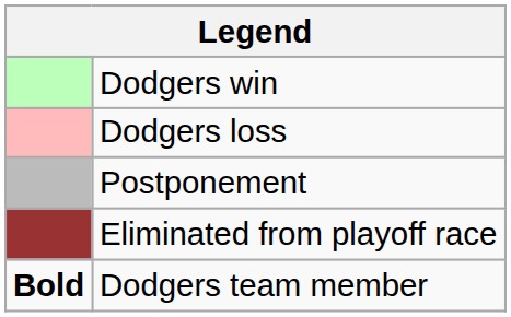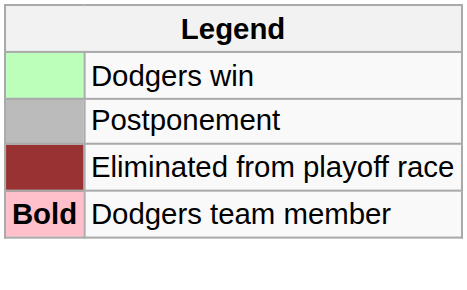 <table class="wikitable" style="font-size:90%">
 <tr>
 <th colspan="2">Legend</th>
 </tr>
 <tr>
 <td style="background:#bfb;"> </td>
 <td>Dodgers win</td>
-</tr>
-<tr>
-<td style="background:#fbb;"> </td>
-<td>Dodgers loss</td>
 </tr>
 <tr>
 <td style="background:#bbb;"> </td>
 <td>Postponement</td>
 </tr>
 <tr>
 <td style="background:#933;"> </td>
 <td>Eliminated from playoff race</td>
 </tr>
 <tr>
-<td><strong>Bold</strong></td>
+<td style="background: pink;"><strong>Bold</strong></td>
 <td>Dodgers team member</td>
 </tr>
 </table>
